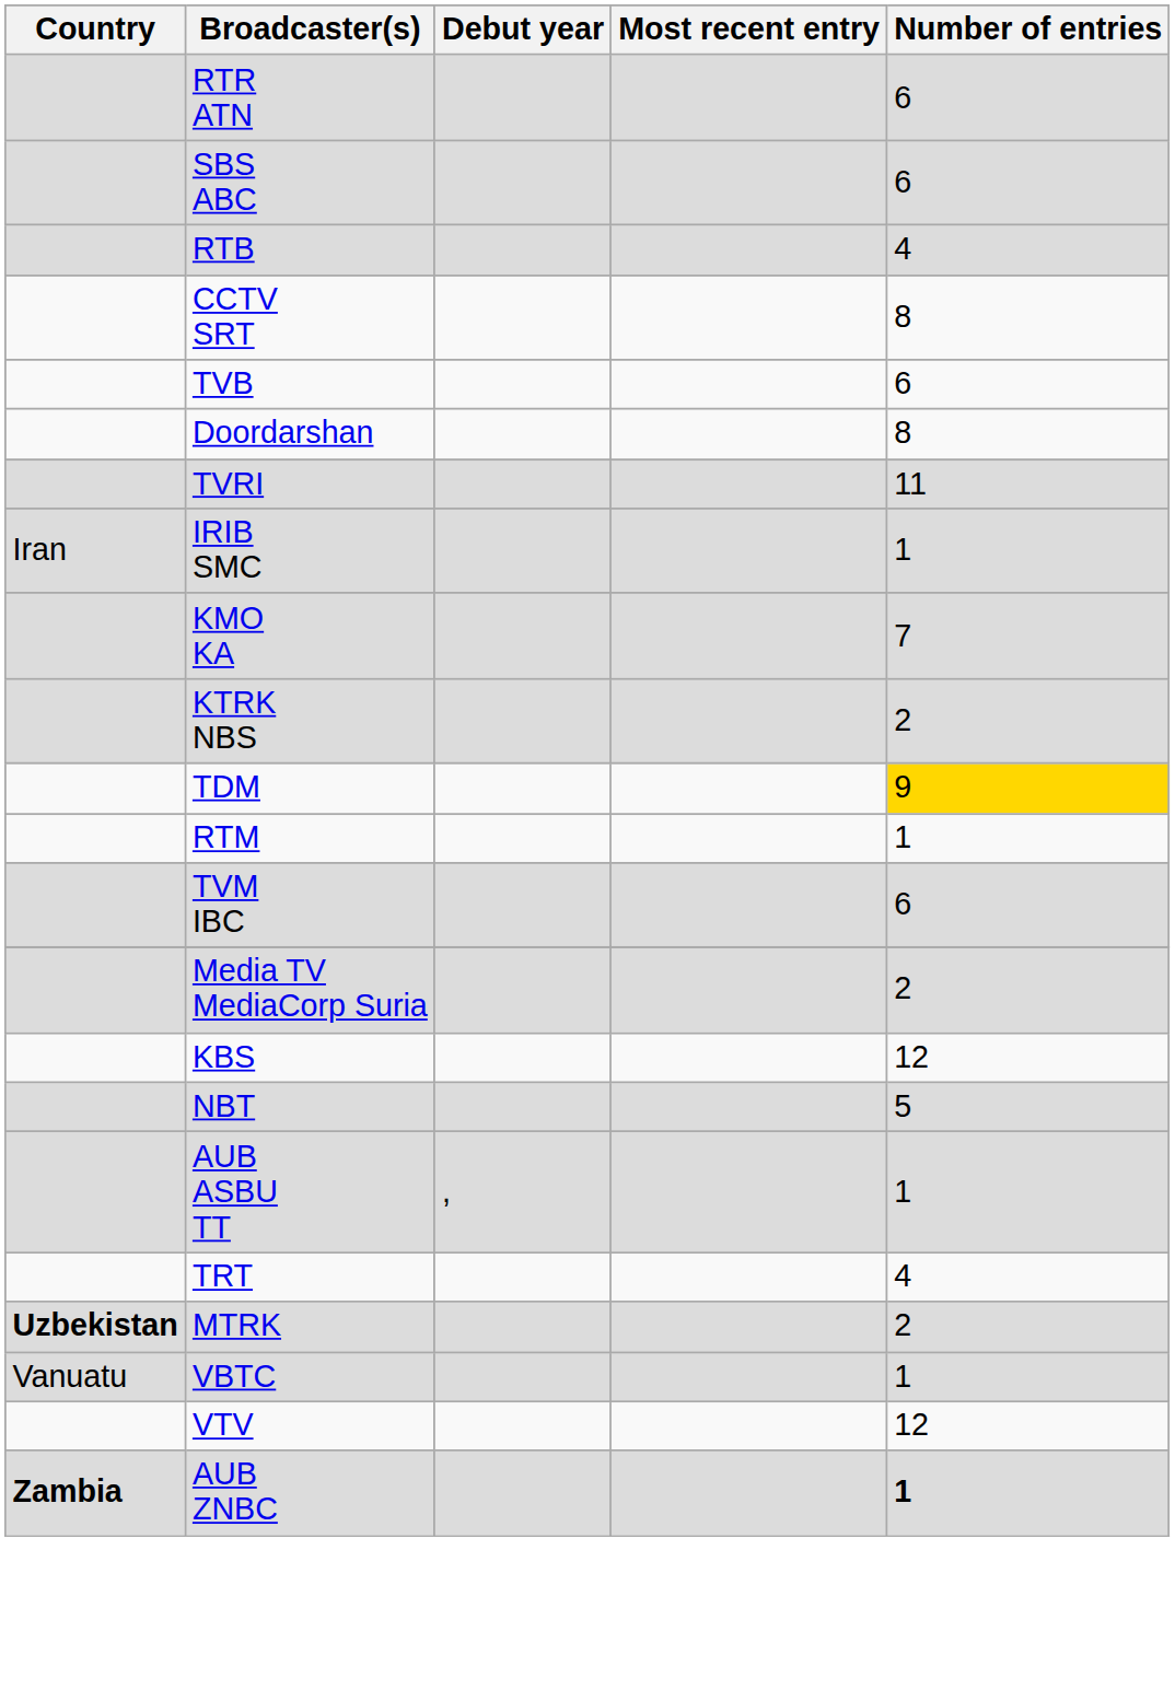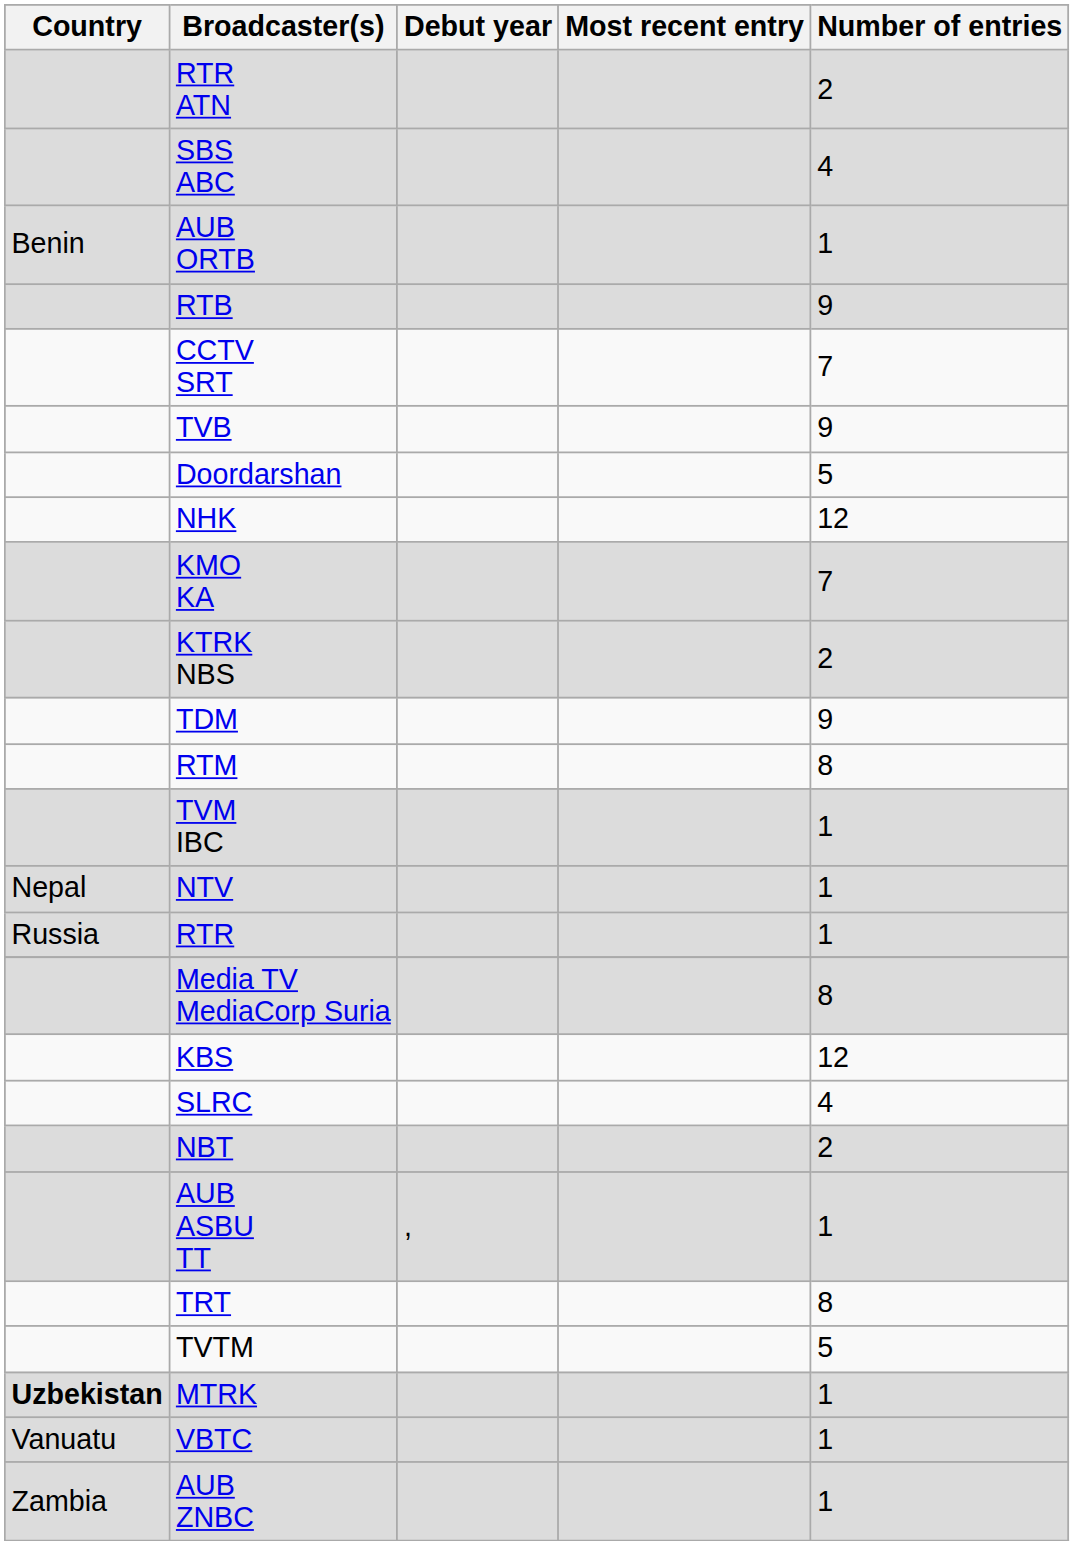 <table class="sortable wikitable">
 <tr>
 <th>Country</th>
 <th>Broadcaster(s)</th>
 <th>Debut year</th>
 <th>Most recent entry</th>
 <th>Number of entries</th>
 </tr>
 <tr bgcolor="#DCDCDC">
 <td></td>
 <td><a href='#'>RTR</a><br><a href='#'>ATN</a></td>
 <td></td>
 <td></td>
-<td>6</td>
+<td>2</td>
 </tr>
 <tr bgcolor="#DCDCDC">
 <td></td>
 <td><a href='#'>SBS</a><br><a href='#'>ABC</a></td>
 <td></td>
 <td></td>
-<td>6</td>
+<td>4</td>
+</tr>
+<tr bgcolor="#DCDCDC">
+<td> Benin</td>
+<td><a href='#'>AUB</a><br><a href='#'>ORTB</a></td>
+<td></td>
+<td></td>
+<td>1</td>
 </tr>
 <tr bgcolor="#DCDCDC">
 <td></td>
 <td><a href='#'>RTB</a></td>
 <td></td>
 <td></td>
-<td>4</td>
+<td>9</td>
 </tr>
 <tr>
 <td></td>
 <td><a href='#'>CCTV</a><br><a href='#'>SRT</a></td>
 <td></td>
 <td></td>
-<td>8</td>
+<td>7</td>
 </tr>
 <tr>
 <td></td>
 <td><a href='#'>TVB</a></td>
 <td></td>
 <td></td>
-<td>6</td>
+<td>9</td>
 </tr>
 <tr>
 <td></td>
 <td><a href='#'>Doordarshan</a></td>
 <td></td>
 <td></td>
-<td>8</td>
+<td>5</td>
 </tr>
-<tr bgcolor="#DCDCDC">
+<tr>
 <td></td>
-<td><a href='#'>TVRI</a></td>
+<td><a href='#'>NHK</a></td>
 <td></td>
 <td></td>
-<td>11</td>
-</tr>
-<tr bgcolor="#DCDCDC">
-<td> Iran</td>
-<td><a href='#'>IRIB</a><br>SMC</td>
-<td></td>
-<td></td>
-<td>1</td>
+<td>12</td>
 </tr>
 <tr bgcolor="#DCDCDC">
 <td></td>
 <td><a href='#'>KMO</a><br><a href='#'>KA</a></td>
 <td></td>
 <td></td>
 <td>7</td>
 </tr>
 <tr bgcolor="#DCDCDC">
 <td></td>
 <td><a href='#'>KTRK</a><br>NBS</td>
 <td></td>
 <td></td>
 <td>2</td>
 </tr>
 <tr b>
 <td></td>
 <td><a href='#'>TDM</a></td>
 <td></td>
 <td></td>
-<td style="background: gold;">9</td>
+<td>9</td>
 </tr>
 <tr>
 <td></td>
 <td><a href='#'>RTM</a></td>
 <td></td>
 <td></td>
-<td>1</td>
+<td>8</td>
 </tr>
 <tr bgcolor="#DCDCDC">
 <td></td>
 <td><a href='#'>TVM</a><br>IBC</td>
 <td></td>
 <td></td>
-<td>6</td>
+<td>1</td>
+</tr>
+<tr bgcolor="#DCDCDC">
+<td> Nepal</td>
+<td><a href='#'>NTV</a></td>
+<td></td>
+<td></td>
+<td>1</td>
+</tr>
+<tr bgcolor="#DCDCDC">
+<td> Russia</td>
+<td><a href='#'>RTR</a></td>
+<td></td>
+<td></td>
+<td>1</td>
 </tr>
 <tr>
 </tr>
 <tr bgcolor="#DCDCDC">
 <td></td>
 <td><a href='#'>Media TV</a><br><a href='#'>MediaCorp Suria</a></td>
 <td></td>
 <td></td>
-<td>2</td>
+<td>8</td>
 </tr>
 <tr>
 <td></td>
 <td><a href='#'>KBS</a></td>
 <td></td>
 <td></td>
 <td>12</td>
 </tr>
+<tr>
+<td></td>
+<td><a href='#'>SLRC</a></td>
+<td></td>
+<td></td>
+<td>4</td>
+</tr>
 <tr bgcolor="#DCDCDC">
 <td></td>
 <td><a href='#'>NBT</a></td>
 <td></td>
 <td></td>
-<td>5</td>
+<td>2</td>
 </tr>
 <tr bgcolor="#DCDCDC">
 <td></td>
 <td><a href='#'>AUB</a><br><a href='#'>ASBU</a><br><a href='#'>TT</a></td>
 <td>, </td>
 <td></td>
 <td>1</td>
 </tr>
 <tr>
 <td></td>
 <td><a href='#'>TRT</a></td>
 <td></td>
 <td></td>
-<td>4</td>
+<td>8</td>
+</tr>
+<tr>
+<td></td>
+<td>TVTM</td>
+<td></td>
+<td></td>
+<td>5</td>
 </tr>
 <tr bgcolor="#DCDCDC">
 <td><strong> Uzbekistan</strong></td>
 <td><a href='#'>MTRK</a></td>
 <td></td>
 <td></td>
-<td>2</td>
+<td>1</td>
 </tr>
 <tr bgcolor="#DCDCDC">
 <td> Vanuatu</td>
 <td><a href='#'>VBTC</a></td>
 <td></td>
 <td></td>
 <td>1</td>
 </tr>
-<tr>
-<td></td>
-<td><a href='#'>VTV</a></td>
-<td></td>
-<td></td>
-<td>12</td>
-</tr>
 <tr bgcolor="#DCDCDC">
-<td><strong> Zambia</strong></td>
+<td> Zambia</td>
 <td><a href='#'>AUB</a><br><a href='#'>ZNBC</a></td>
 <td></td>
 <td></td>
-<td><strong>1</strong></td>
+<td>1</td>
 </tr>
 <tr>
 </tr>
 </table>
